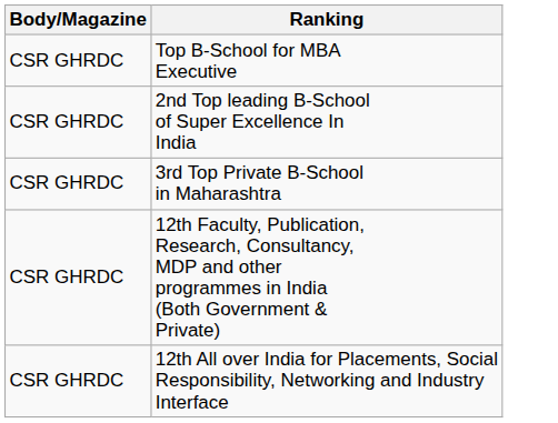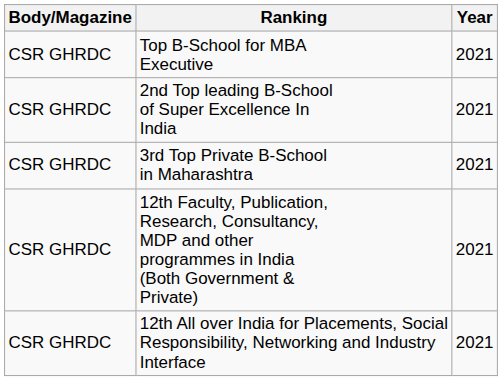 <table class="wikitable">
 <tr>
 <th>Body/Magazine</th>
 <th>Ranking</th>
+<th>Year</th>
 </tr>
 <tr>
 <td>CSR GHRDC</td>
 <td>Top B-School for MBA<br>Executive</td>
+<td>2021</td>
 </tr>
 <tr>
 <td>CSR GHRDC</td>
 <td>2nd Top leading B-School<br>of Super Excellence In<br>India</td>
+<td>2021</td>
 </tr>
 <tr>
 <td>CSR GHRDC</td>
 <td>3rd Top Private B-School<br>in Maharashtra</td>
+<td>2021</td>
 </tr>
 <tr>
 <td>CSR GHRDC</td>
 <td>12th Faculty, Publication,<br>Research, Consultancy,<br>MDP and other<br>programmes in India<br>(Both Government &<br>Private)</td>
+<td>2021</td>
 </tr>
 <tr>
 <td>CSR GHRDC</td>
 <td>12th All over India for Placements, Social<br>Responsibility, Networking and Industry<br>Interface</td>
+<td>2021</td>
 </tr>
 </table>
